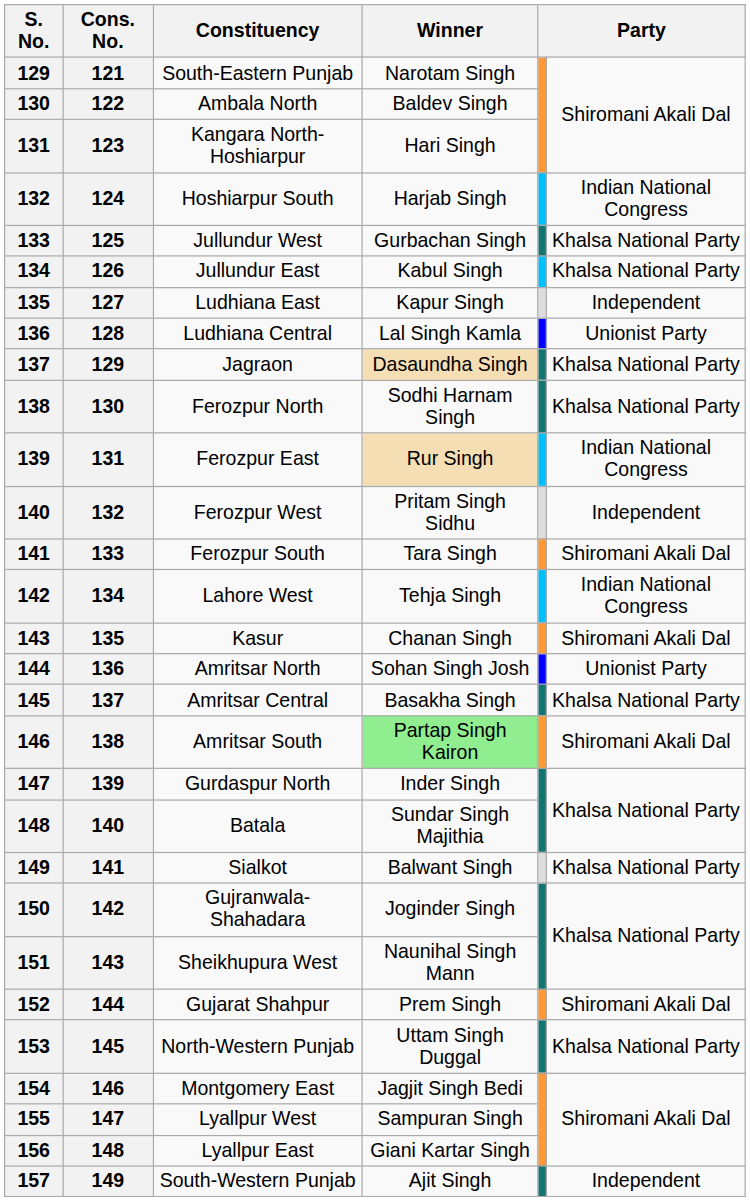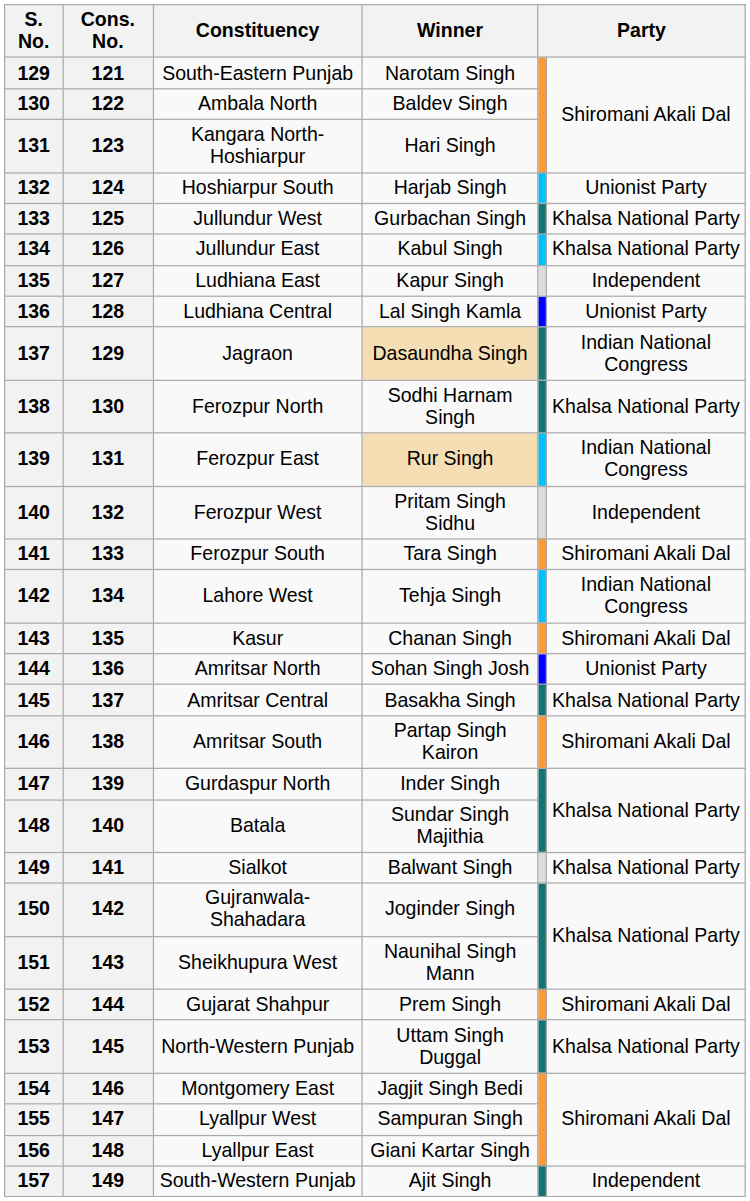 <table class="wikitable" style="text-align:center">
 <tr>
 <th>S. No.</th>
 <th>Cons. No.</th>
 <th>Constituency</th>
 <th>Winner</th>
 <th colspan=2>Party</th>
 </tr>
 <tr>
 <th>129</th>
 <th>121</th>
 <td>South-Eastern Punjab</td>
 <td>Narotam Singh</td>
 <td bgcolor=#FF9933 rowspan=3></td>
 <td rowspan=3>Shiromani Akali Dal</td>
 </tr>
 <tr>
 <th>130</th>
 <th>122</th>
 <td>Ambala North</td>
 <td>Baldev Singh</td>
 </tr>
 <tr>
 <th>131</th>
 <th>123</th>
 <td>Kangara North-Hoshiarpur</td>
 <td>Hari Singh</td>
 </tr>
 <tr>
 <th>132</th>
 <th>124</th>
 <td>Hoshiarpur South</td>
 <td>Harjab Singh</td>
 <td bgcolor=#00BFFF></td>
-<td>Indian National Congress</td>
+<td>Unionist Party</td>
 </tr>
 <tr>
 <th>133</th>
 <th>125</th>
 <td>Jullundur West</td>
 <td>Gurbachan Singh</td>
 <td bgcolor=#147472></td>
 <td>Khalsa National Party</td>
 </tr>
 <tr>
 <th>134</th>
 <th>126</th>
 <td>Jullundur East</td>
 <td>Kabul Singh</td>
 <td bgcolor=#00BFFF></td>
 <td>Khalsa National Party</td>
 </tr>
 <tr>
 <th>135</th>
 <th>127</th>
 <td>Ludhiana East</td>
 <td>Kapur Singh</td>
 <td bgcolor=#DDDDDD></td>
 <td>Independent</td>
 </tr>
 <tr>
 <th>136</th>
 <th>128</th>
 <td>Ludhiana Central</td>
 <td>Lal Singh Kamla</td>
 <td bgcolor=blue></td>
 <td>Unionist Party</td>
 </tr>
 <tr>
 <th>137</th>
 <th>129</th>
 <td>Jagraon</td>
 <td bgcolor=wheat>Dasaundha Singh</td>
 <td bgcolor=#147472></td>
-<td>Khalsa National Party</td>
+<td>Indian National Congress</td>
 </tr>
 <tr>
 <th>138</th>
 <th>130</th>
 <td>Ferozpur North</td>
 <td>Sodhi Harnam Singh</td>
 <td bgcolor=#147472></td>
 <td>Khalsa National Party</td>
 </tr>
 <tr>
 <th>139</th>
 <th>131</th>
 <td>Ferozpur East</td>
 <td bgcolor=wheat>Rur Singh</td>
 <td bgcolor=#00BFFF></td>
 <td>Indian National Congress</td>
 </tr>
 <tr>
 <th>140</th>
 <th>132</th>
 <td>Ferozpur West</td>
 <td>Pritam Singh Sidhu</td>
 <td bgcolor=#DDDDDD></td>
 <td>Independent</td>
 </tr>
 <tr>
 <th>141</th>
 <th>133</th>
 <td>Ferozpur South</td>
 <td>Tara Singh</td>
 <td bgcolor=FF9933></td>
 <td>Shiromani Akali Dal</td>
 </tr>
 <tr>
 <th>142</th>
 <th>134</th>
 <td>Lahore West</td>
 <td>Tehja Singh</td>
 <td bgcolor=#00BFFF></td>
 <td>Indian National Congress</td>
 </tr>
 <tr>
 <th>143</th>
 <th>135</th>
 <td>Kasur</td>
 <td>Chanan Singh</td>
 <td bgcolor=#FF9933></td>
 <td>Shiromani Akali Dal</td>
 </tr>
 <tr>
 <th>144</th>
 <th>136</th>
 <td>Amritsar North</td>
 <td>Sohan Singh Josh</td>
 <td bgcolor=blue></td>
 <td>Unionist Party</td>
 </tr>
 <tr>
 <th>145</th>
 <th>137</th>
 <td>Amritsar Central</td>
 <td>Basakha Singh</td>
 <td bgcolor=#147472></td>
 <td>Khalsa National Party</td>
 </tr>
 <tr>
 <th>146</th>
 <th>138</th>
 <td>Amritsar South</td>
-<td style="background: lightgreen;">Partap Singh Kairon</td>
+<td>Partap Singh Kairon</td>
 <td bgcolor=#FF9933></td>
 <td>Shiromani Akali Dal</td>
 </tr>
 <tr>
 <th>147</th>
 <th>139</th>
 <td>Gurdaspur North</td>
 <td>Inder Singh</td>
 <td bgcolor=#147472 rowspan=2></td>
 <td rowspan=2>Khalsa National Party</td>
 </tr>
 <tr>
 <th>148</th>
 <th>140</th>
 <td>Batala</td>
 <td>Sundar Singh Majithia</td>
 </tr>
 <tr>
 <th>149</th>
 <th>141</th>
 <td>Sialkot</td>
 <td>Balwant Singh</td>
 <td bgcolor=#DDDDDD></td>
 <td>Khalsa National Party</td>
 </tr>
 <tr>
 <th>150</th>
 <th>142</th>
 <td>Gujranwala-Shahadara</td>
 <td>Joginder Singh</td>
 <td bgcolor=#147472 rowspan=2></td>
 <td rowspan=2>Khalsa National Party</td>
 </tr>
 <tr>
 <th>151</th>
 <th>143</th>
 <td>Sheikhupura West</td>
 <td>Naunihal Singh Mann</td>
 </tr>
 <tr>
 <th>152</th>
 <th>144</th>
 <td>Gujarat Shahpur</td>
 <td>Prem Singh</td>
 <td bgcolor=#FF9933></td>
 <td>Shiromani Akali Dal</td>
 </tr>
 <tr>
 <th>153</th>
 <th>145</th>
 <td>North-Western Punjab</td>
 <td>Uttam Singh Duggal</td>
 <td bgcolor=#147472></td>
 <td>Khalsa National Party</td>
 </tr>
 <tr>
 <th>154</th>
 <th>146</th>
 <td>Montgomery East</td>
 <td>Jagjit Singh Bedi</td>
 <td bgcolor=#FF9933 rowspan=3></td>
 <td rowspan=3>Shiromani Akali Dal</td>
 </tr>
 <tr>
 <th>155</th>
 <th>147</th>
 <td>Lyallpur West</td>
 <td>Sampuran Singh</td>
 </tr>
 <tr>
 <th>156</th>
 <th>148</th>
 <td>Lyallpur East</td>
 <td>Giani Kartar Singh</td>
 </tr>
 <tr>
 <th>157</th>
 <th>149</th>
 <td>South-Western Punjab</td>
 <td>Ajit Singh</td>
 <td bgcolor=#147472></td>
 <td>Independent</td>
 </tr>
 </table>
